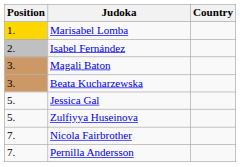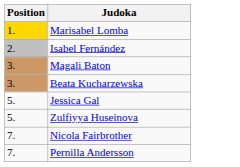 <table class=wikitable>
 <tr>
 <th width=10>Position</th>
 <th width=200>Judoka</th>
-<th width=10>Country</th>
 </tr>
 <tr>
 <td bgcolor=gold>1.</td>
 <td><a href='#'>Marisabel Lomba</a></td>
-<td></td>
 </tr>
 <tr>
 <td bgcolor="silver">2.</td>
 <td><a href='#'>Isabel Fernández</a></td>
-<td></td>
 </tr>
 <tr>
 <td bgcolor="CC9966">3.</td>
 <td><a href='#'>Magali Baton</a></td>
-<td></td>
 </tr>
 <tr>
 <td bgcolor="CC9966">3.</td>
 <td><a href='#'>Beata Kucharzewska</a></td>
-<td></td>
 </tr>
 <tr>
 <td>5.</td>
 <td><a href='#'>Jessica Gal</a></td>
-<td></td>
 </tr>
 <tr>
 <td>5.</td>
 <td><a href='#'>Zulfiyya Huseinova</a></td>
-<td></td>
 </tr>
 <tr>
 <td>7.</td>
 <td><a href='#'>Nicola Fairbrother</a></td>
-<td></td>
 </tr>
 <tr>
 <td>7.</td>
 <td><a href='#'>Pernilla Andersson</a></td>
-<td></td>
 </tr>
 </table>
